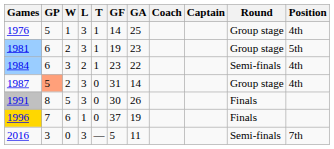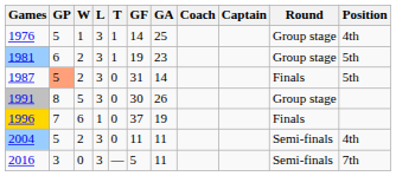 <table class="wikitable sortable">
 <tr>
 <th>Games</th>
 <th>GP</th>
 <th>W</th>
 <th>L</th>
 <th>T</th>
 <th>GF</th>
 <th>GA</th>
 <th>Coach</th>
 <th>Captain</th>
 <th>Round</th>
 <th>Position</th>
 </tr>
 <tr>
 <td><a href='#'>1976</a></td>
 <td>5</td>
 <td>1</td>
 <td>3</td>
 <td>1</td>
 <td>14</td>
 <td>25</td>
 <td></td>
 <td></td>
 <td>Group stage</td>
 <td>4th</td>
 </tr>
 <tr>
 <td style="background:#9acdff;"><a href='#'>1981</a></td>
 <td>6</td>
 <td>2</td>
 <td>3</td>
 <td>1</td>
 <td>19</td>
 <td>23</td>
 <td></td>
 <td></td>
 <td>Group stage</td>
 <td>5th</td>
 </tr>
 <tr>
-<td style="background:#9acdff;"><a href='#'>1984</a></td>
-<td>6</td>
-<td>3</td>
-<td>2</td>
-<td>1</td>
-<td>23</td>
-<td>22</td>
-<td></td>
-<td></td>
-<td>Semi-finals</td>
-<td>4th</td>
-</tr>
-<tr>
 <td><a href='#'>1987</a></td>
 <td style="background: lightsalmon;">5</td>
 <td>2</td>
 <td>3</td>
 <td>0</td>
 <td>31</td>
 <td>14</td>
 <td></td>
 <td></td>
-<td>Group stage</td>
-<td>4th</td>
+<td>Finals</td>
+<td>5th</td>
 </tr>
 <tr>
 <td style="background:silver;"><a href='#'>1991</a></td>
 <td>8</td>
 <td>5</td>
 <td>3</td>
 <td>0</td>
 <td>30</td>
 <td>26</td>
 <td></td>
 <td></td>
-<td>Finals</td>
+<td>Group stage</td>
 <td></td>
 </tr>
 <tr>
 <td style="background:gold"><a href='#'>1996</a></td>
 <td>7</td>
 <td>6</td>
 <td>1</td>
 <td>0</td>
 <td>37</td>
 <td>19</td>
 <td></td>
 <td></td>
 <td>Finals</td>
 <td></td>
 </tr>
 <tr>
+<td style="background:#9acdff;"><a href='#'>2004</a></td>
+<td>5</td>
+<td>2</td>
+<td>3</td>
+<td>0</td>
+<td>11</td>
+<td>11</td>
+<td></td>
+<td></td>
+<td>Semi-finals</td>
+<td>4th</td>
+</tr>
+<tr>
 <td><a href='#'>2016</a></td>
 <td>3</td>
 <td>0</td>
 <td>3</td>
 <td>—</td>
 <td>5</td>
 <td>11</td>
 <td></td>
 <td></td>
 <td>Semi-finals</td>
 <td>7th</td>
 </tr>
 </table>
